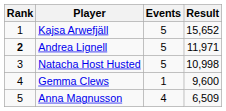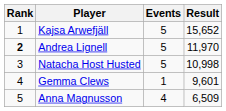 <table class="wikitable" style="font-size:95%;">
 <tr>
 <th>Rank</th>
 <th>Player</th>
 <th>Events</th>
 <th>Result</th>
 </tr>
 <tr>
 <td align=center>1</td>
 <td> <a href='#'>Kajsa Arwefjäll</a></td>
 <td align=center>5</td>
 <td align=right>15,652</td>
 </tr>
 <tr>
 <td align=center><strong>2</strong></td>
 <td> <a href='#'>Andrea Lignell</a></td>
 <td align=center>5</td>
-<td align=right>11,971</td>
+<td align=right>11,970</td>
 </tr>
 <tr>
 <td align=center>3</td>
 <td> <a href='#'>Natacha Host Husted</a></td>
 <td align=center>5</td>
 <td align=right>10,998</td>
 </tr>
 <tr>
 <td align=center>4</td>
 <td> <a href='#'>Gemma Clews</a></td>
 <td align=center>1</td>
-<td align=right>9,600</td>
+<td align=right>9,601</td>
 </tr>
 <tr>
 <td align=center>5</td>
 <td> <a href='#'>Anna Magnusson</a></td>
 <td align=center>4</td>
 <td align=right>6,509</td>
 </tr>
 </table>
